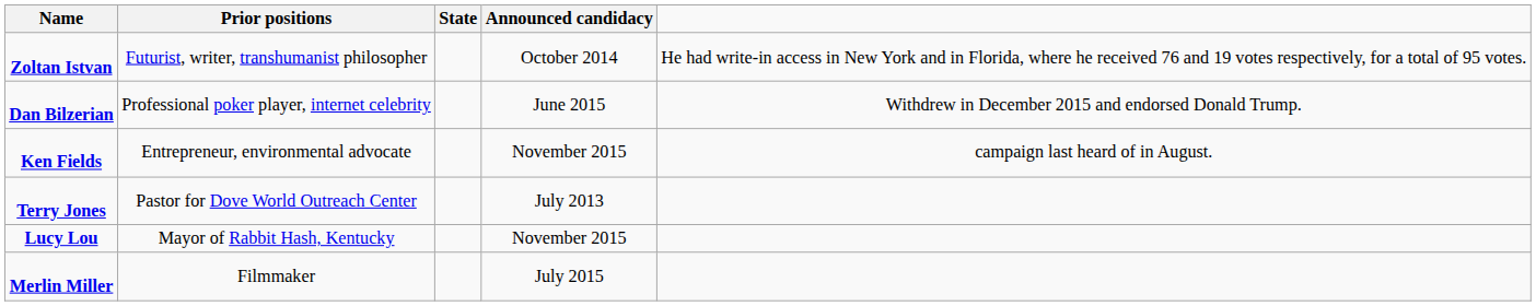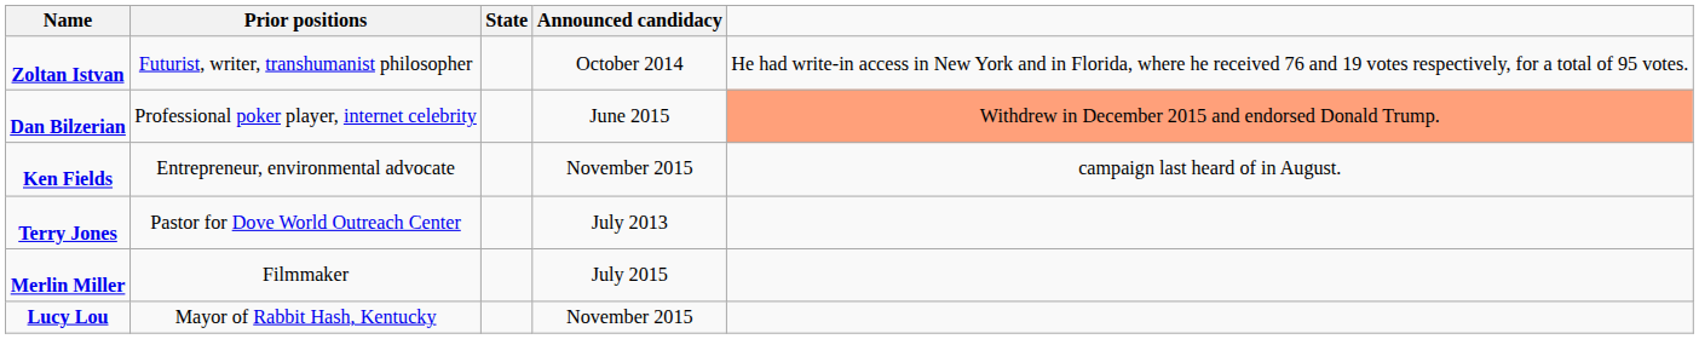 <table class="wikitable" style="text-align:center">
 <tr>
 <th>Name</th>
 <th>Prior positions</th>
 <th>State</th>
 <th>Announced candidacy</th>
 <td></td>
 </tr>
 <tr>
 <td><br><strong><a href='#'>Zoltan Istvan</a></strong></td>
 <td><a href='#'>Futurist</a>, writer, <a href='#'>transhumanist</a> philosopher</td>
 <td></td>
 <td>October 2014</td>
 <td>He had write-in access in New York and in Florida, where he received 76 and 19 votes respectively, for a total of 95 votes.</td>
 </tr>
 <tr>
 <td><br><strong><a href='#'>Dan Bilzerian</a></strong></td>
 <td>Professional <a href='#'>poker</a> player, <a href='#'>internet celebrity</a></td>
 <td></td>
 <td>June 2015</td>
-<td>Withdrew in December 2015 and endorsed Donald Trump.</td>
+<td style="background: lightsalmon;">Withdrew in December 2015 and endorsed Donald Trump.</td>
 </tr>
 <tr>
 <td><br><strong><a href='#'>Ken Fields</a></strong></td>
 <td>Entrepreneur, environmental advocate</td>
 <td></td>
 <td>November 2015</td>
 <td>campaign last heard of in August.</td>
 </tr>
 <tr>
 <td><br><strong><a href='#'>Terry Jones</a></strong></td>
 <td>Pastor for <a href='#'>Dove World Outreach Center</a></td>
 <td></td>
 <td>July 2013</td>
 <td></td>
 </tr>
 <tr>
+<td><br><strong><a href='#'>Merlin Miller</a></strong></td>
+<td>Filmmaker</td>
+<td></td>
+<td>July 2015</td>
+<td></td>
+</tr>
+<tr>
 <td><strong><a href='#'>Lucy Lou</a></strong></td>
 <td>Mayor of <a href='#'>Rabbit Hash, Kentucky</a></td>
 <td></td>
 <td>November 2015</td>
 <td></td>
 </tr>
-<tr>
-<td><br><strong><a href='#'>Merlin Miller</a></strong></td>
-<td>Filmmaker</td>
-<td></td>
-<td>July 2015</td>
-<td></td>
-</tr>
 </table>
